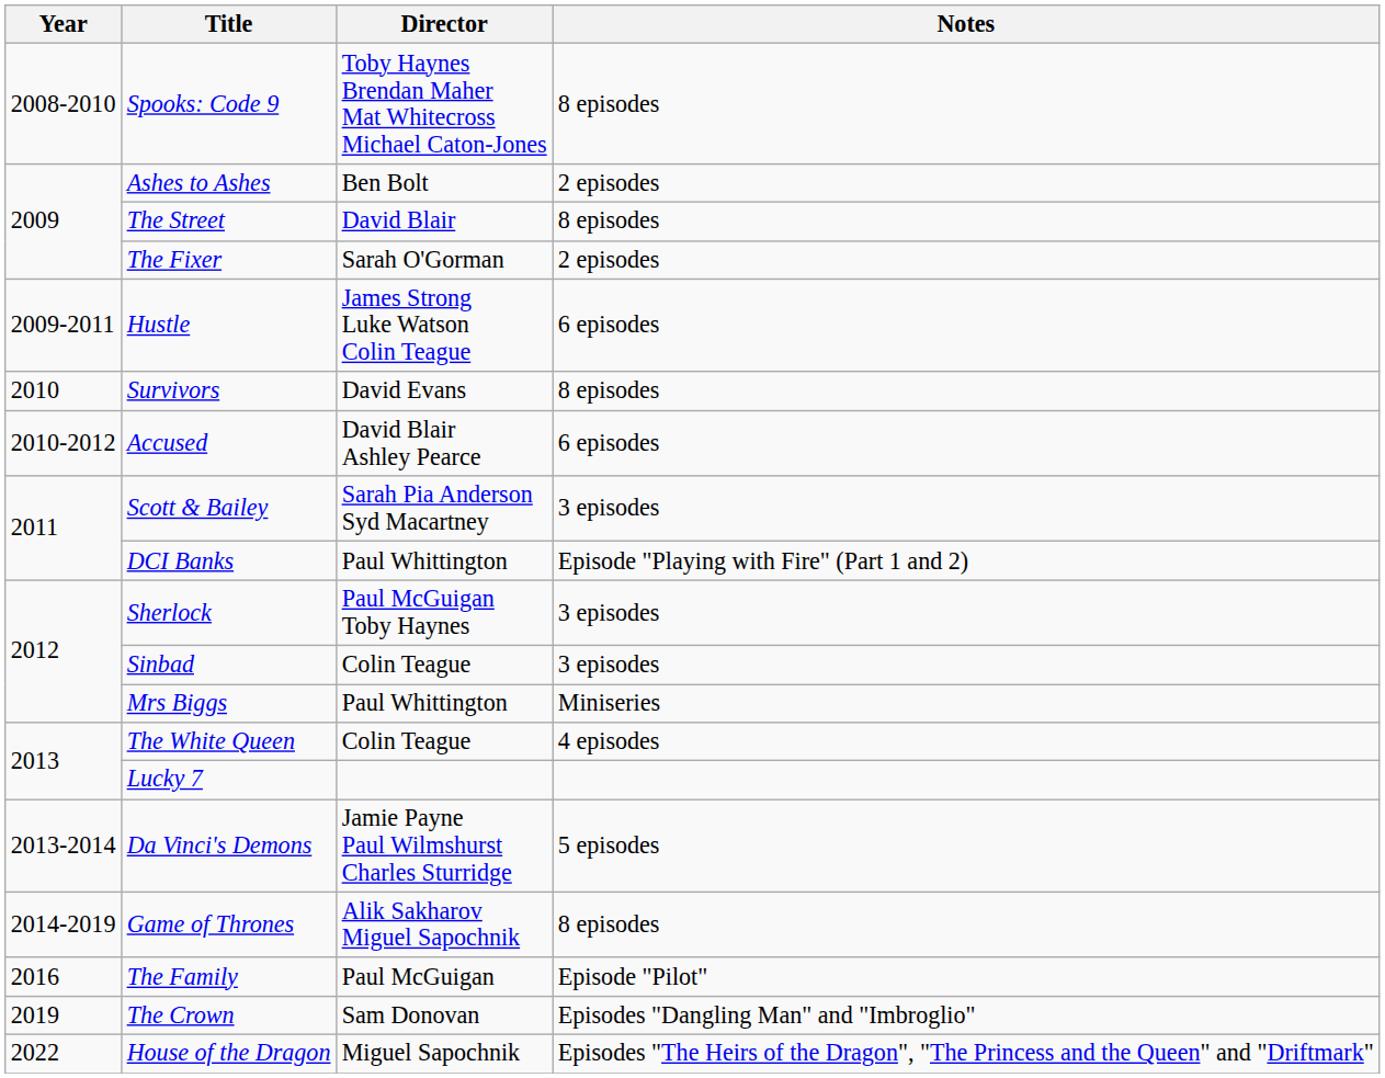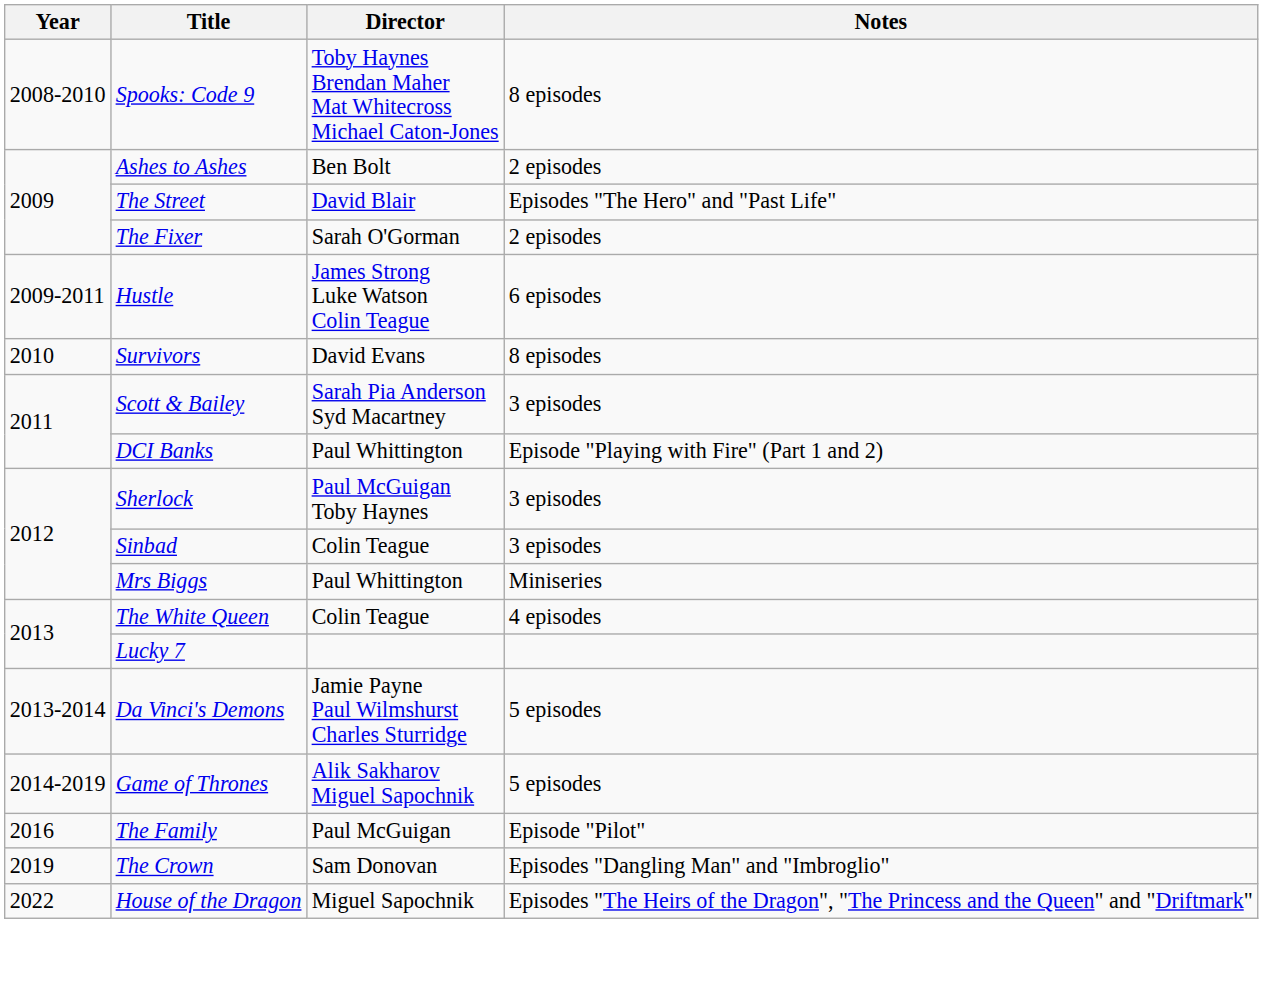 <table class="wikitable">
 <tr>
 <th>Year</th>
 <th>Title</th>
 <th>Director</th>
 <th>Notes</th>
 </tr>
 <tr>
 <td>2008-2010</td>
 <td><em><a href='#'>Spooks: Code 9</a></em></td>
 <td><a href='#'>Toby Haynes</a><br><a href='#'>Brendan Maher</a><br><a href='#'>Mat Whitecross</a><br><a href='#'>Michael Caton-Jones</a></td>
 <td>8 episodes</td>
 </tr>
 <tr>
 <td rowspan=3>2009</td>
 <td><em><a href='#'>Ashes to Ashes</a></em></td>
 <td>Ben Bolt</td>
 <td>2 episodes</td>
 </tr>
 <tr>
 <td><em><a href='#'>The Street</a></em></td>
 <td><a href='#'>David Blair</a></td>
-<td>8 episodes</td>
+<td>Episodes "The Hero" and "Past Life"</td>
 </tr>
 <tr>
 <td><em><a href='#'>The Fixer</a></em></td>
 <td>Sarah O'Gorman</td>
 <td>2 episodes</td>
 </tr>
 <tr>
 <td>2009-2011</td>
 <td><em><a href='#'>Hustle</a></em></td>
 <td><a href='#'>James Strong</a><br>Luke Watson<br><a href='#'>Colin Teague</a></td>
 <td>6 episodes</td>
 </tr>
 <tr>
 <td>2010</td>
 <td><em><a href='#'>Survivors</a></em></td>
 <td>David Evans</td>
 <td>8 episodes</td>
-</tr>
-<tr>
-<td>2010-2012</td>
-<td><em><a href='#'>Accused</a></em></td>
-<td>David Blair<br>Ashley Pearce</td>
-<td>6 episodes</td>
 </tr>
 <tr>
 <td rowspan=2>2011</td>
 <td><em><a href='#'>Scott & Bailey</a></em></td>
 <td><a href='#'>Sarah Pia Anderson</a><br>Syd Macartney</td>
 <td>3 episodes</td>
 </tr>
 <tr>
 <td><em><a href='#'>DCI Banks</a></em></td>
 <td>Paul Whittington</td>
 <td>Episode "Playing with Fire" (Part 1 and 2)</td>
 </tr>
 <tr>
 <td rowspan=3>2012</td>
 <td><em><a href='#'>Sherlock</a></em></td>
 <td><a href='#'>Paul McGuigan</a><br>Toby Haynes</td>
 <td>3 episodes</td>
 </tr>
 <tr>
 <td><em><a href='#'>Sinbad</a></em></td>
 <td>Colin Teague</td>
 <td>3 episodes</td>
 </tr>
 <tr>
 <td><em><a href='#'>Mrs Biggs</a></em></td>
 <td>Paul Whittington</td>
 <td>Miniseries</td>
 </tr>
 <tr>
 <td rowspan=2>2013</td>
 <td><em><a href='#'>The White Queen</a></em></td>
 <td>Colin Teague</td>
 <td>4 episodes</td>
 </tr>
 <tr>
 <td><em><a href='#'>Lucky 7</a></em></td>
 <td></td>
 <td></td>
 </tr>
 <tr>
 <td>2013-2014</td>
 <td><em><a href='#'>Da Vinci's Demons</a></em></td>
 <td>Jamie Payne<br><a href='#'>Paul Wilmshurst</a><br><a href='#'>Charles Sturridge</a></td>
 <td>5 episodes</td>
 </tr>
 <tr>
 <td>2014-2019</td>
 <td><em><a href='#'>Game of Thrones</a></em></td>
 <td><a href='#'>Alik Sakharov</a><br><a href='#'>Miguel Sapochnik</a></td>
-<td>8 episodes</td>
+<td>5 episodes</td>
 </tr>
 <tr>
 <td>2016</td>
 <td><em><a href='#'>The Family</a></em></td>
 <td>Paul McGuigan</td>
 <td>Episode "Pilot"</td>
 </tr>
 <tr>
 <td>2019</td>
 <td><em><a href='#'>The Crown</a></em></td>
 <td>Sam Donovan</td>
 <td>Episodes "Dangling Man" and "Imbroglio"</td>
 </tr>
 <tr>
 <td>2022</td>
 <td><em><a href='#'>House of the Dragon</a></em></td>
 <td>Miguel Sapochnik</td>
 <td>Episodes "<a href='#'>The Heirs of the Dragon</a>", "<a href='#'>The Princess and the Queen</a>" and "<a href='#'>Driftmark</a>"</td>
 </tr>
 </table>
